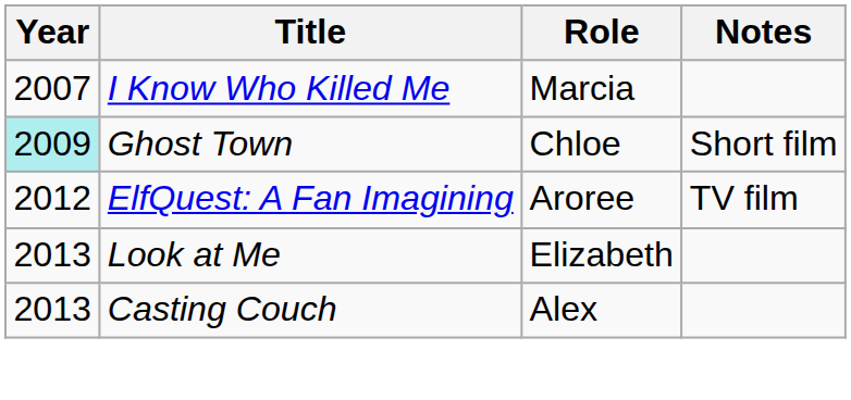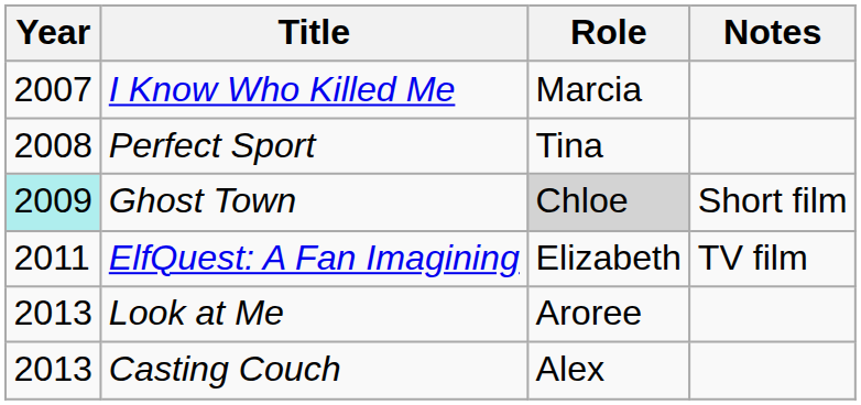 <table class="wikitable sortable">
 <tr>
 <th>Year</th>
 <th>Title</th>
 <th>Role</th>
 <th class="unsortable">Notes</th>
 </tr>
 <tr>
 <td>2007</td>
 <td><em><a href='#'>I Know Who Killed Me</a></em></td>
 <td>Marcia</td>
 <td></td>
 </tr>
 <tr>
+<td>2008</td>
+<td><em>Perfect Sport</em></td>
+<td>Tina</td>
+<td></td>
+</tr>
+<tr>
 <td style="background: paleturquoise;">2009</td>
 <td><em>Ghost Town</em></td>
-<td>Chloe</td>
+<td style="background: lightgrey;">Chloe</td>
 <td>Short film</td>
 </tr>
 <tr>
-<td>2012</td>
+<td>2011</td>
 <td><em><a href='#'>ElfQuest: A Fan Imagining</a></em></td>
-<td>Aroree</td>
+<td>Elizabeth</td>
 <td>TV film</td>
 </tr>
 <tr>
 <td>2013</td>
 <td><em>Look at Me</em></td>
-<td>Elizabeth</td>
+<td>Aroree</td>
 <td></td>
 </tr>
 <tr>
 <td>2013</td>
 <td><em>Casting Couch</em></td>
 <td>Alex</td>
 <td></td>
 </tr>
 </table>
